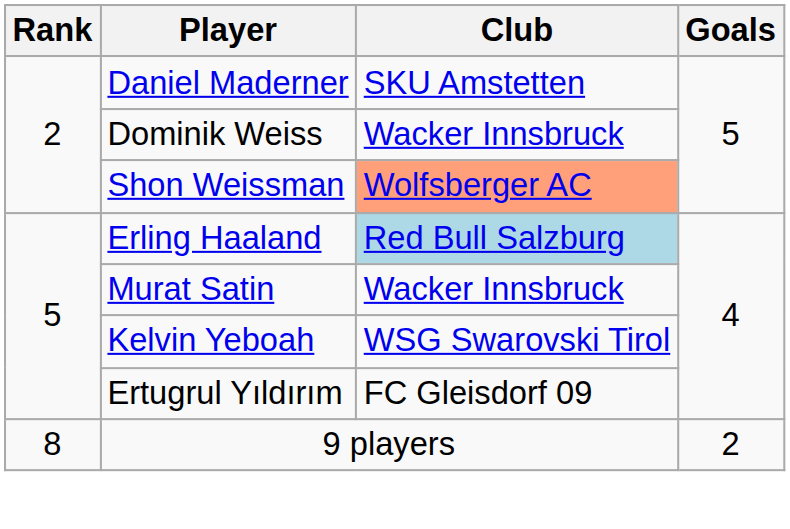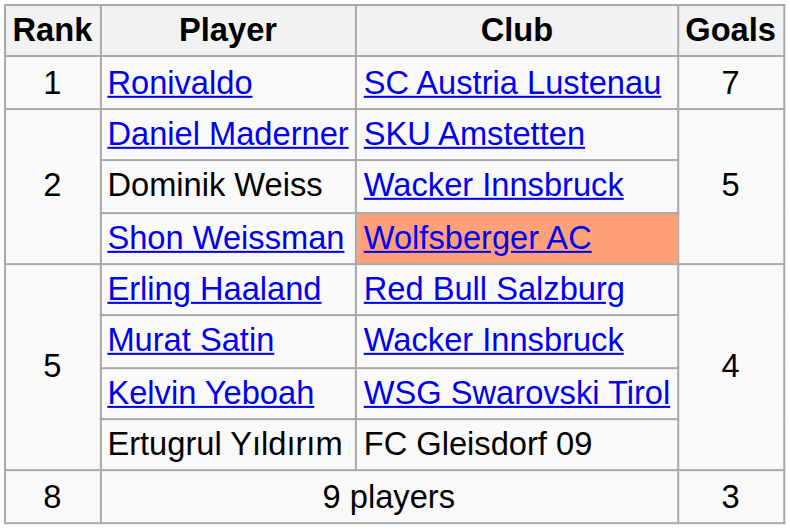 <table class="wikitable" style="text-align:center">
 <tr>
 <th>Rank</th>
 <th>Player</th>
 <th>Club</th>
 <th>Goals</th>
+</tr>
+<tr>
+<td rowspan="1">1</td>
+<td align="left"> <a href='#'>Ronivaldo</a></td>
+<td align="left"><a href='#'>SC Austria Lustenau</a></td>
+<td rowspan="1">7</td>
 </tr>
 <tr>
 <td rowspan="3">2</td>
 <td align="left"> <a href='#'>Daniel Maderner</a></td>
 <td align="left"><a href='#'>SKU Amstetten</a></td>
 <td rowspan="3">5</td>
 </tr>
 <tr>
 <td align="left"> Dominik Weiss</td>
 <td align="left"><a href='#'>Wacker Innsbruck</a></td>
 </tr>
 <tr>
 <td align="left"> <a href='#'>Shon Weissman</a></td>
 <td align="left" style="background: lightsalmon;"><a href='#'>Wolfsberger AC</a></td>
 </tr>
 <tr>
 <td rowspan="4">5</td>
 <td align="left"> <a href='#'>Erling Haaland</a></td>
-<td align="left" style="background: lightblue;"><a href='#'>Red Bull Salzburg</a></td>
+<td align="left"><a href='#'>Red Bull Salzburg</a></td>
 <td rowspan="4">4</td>
 </tr>
 <tr>
 <td align="left"> <a href='#'>Murat Satin</a></td>
 <td align="left"><a href='#'>Wacker Innsbruck</a></td>
 </tr>
 <tr>
 <td align="left"> <a href='#'>Kelvin Yeboah</a></td>
 <td align="left"><a href='#'>WSG Swarovski Tirol</a></td>
 </tr>
 <tr>
 <td align="left"> Ertugrul Yıldırım</td>
 <td align="left">FC Gleisdorf 09</td>
 </tr>
 <tr>
 <td rowspan="1">8</td>
 <td colspan="2">9 players</td>
-<td rowspan="1">2</td>
+<td rowspan="1">3</td>
 </tr>
 </table>
